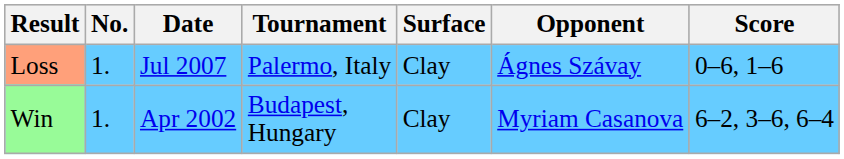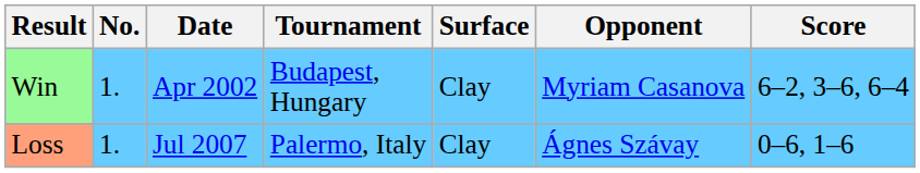 <table class="sortable wikitable">
 <tr>
 <th>Result</th>
 <th>No.</th>
 <th>Date</th>
 <th>Tournament</th>
 <th>Surface</th>
 <th>Opponent</th>
 <th class="unsortable">Score</th>
 </tr>
 <tr bgcolor="#66CCFF">
+<td style="background:#98fb98;">Win</td>
+<td>1.</td>
+<td><a href='#'>Apr 2002</a></td>
+<td><a href='#'>Budapest</a>, <br>Hungary</td>
+<td>Clay</td>
+<td> <a href='#'>Myriam Casanova</a></td>
+<td>6–2, 3–6, 6–4</td>
+</tr>
+<tr bgcolor="#66CCFF">
 <td style="background:#ffa07a;">Loss</td>
 <td>1.</td>
 <td><a href='#'>Jul 2007</a></td>
 <td><a href='#'>Palermo</a>, Italy</td>
 <td>Clay</td>
 <td> <a href='#'>Ágnes Szávay</a></td>
 <td>0–6, 1–6</td>
 </tr>
-<tr bgcolor="#66CCFF">
-<td style="background:#98fb98;">Win</td>
-<td>1.</td>
-<td><a href='#'>Apr 2002</a></td>
-<td><a href='#'>Budapest</a>, <br>Hungary</td>
-<td>Clay</td>
-<td> <a href='#'>Myriam Casanova</a></td>
-<td>6–2, 3–6, 6–4</td>
-</tr>
 </table>
